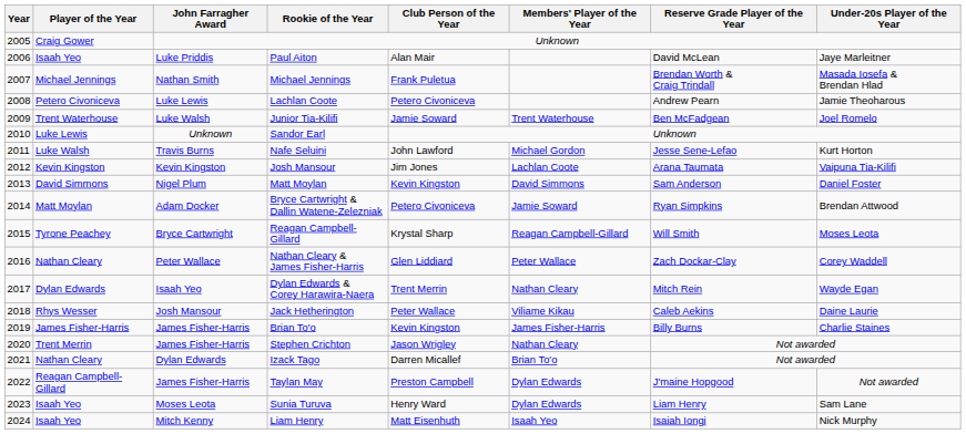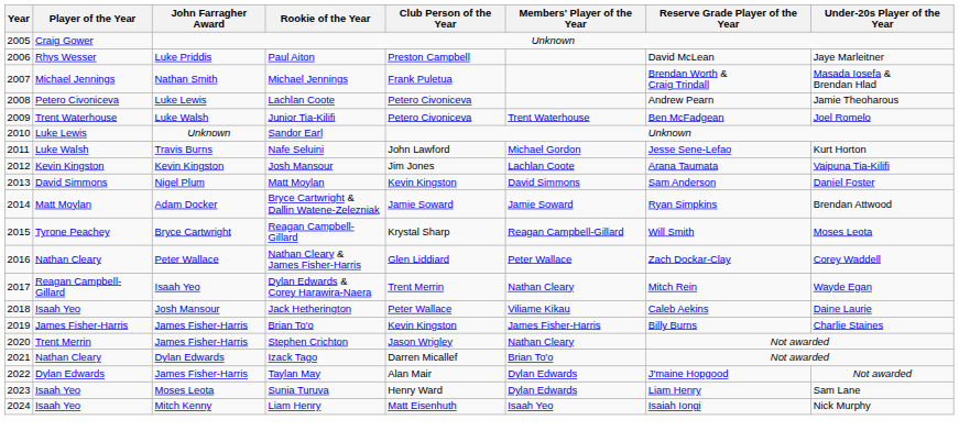 <table class="wikitable" style="font-size:85%;">
 <tr>
 <th>Year</th>
 <th>Player of the Year</th>
 <th><abbr>John Farragher Award</abbr></th>
 <th>Rookie of the Year</th>
 <th>Club Person of the Year</th>
 <th>Members' Player of the Year</th>
 <th>Reserve Grade Player of the Year</th>
 <th>Under-20s Player of the Year</th>
 </tr>
 <tr>
 <td>2005</td>
 <td><a href='#'>Craig Gower</a></td>
 <td style="text-align:center;" colspan="6"><em>Unknown</em></td>
 </tr>
 <tr>
 <td>2006</td>
-<td><a href='#'>Isaah Yeo</a></td>
+<td><a href='#'>Rhys Wesser</a></td>
 <td><a href='#'>Luke Priddis</a></td>
 <td><a href='#'>Paul Aiton</a></td>
-<td>Alan Mair</td>
+<td><a href='#'>Preston Campbell</a></td>
 <td></td>
 <td>David McLean</td>
 <td>Jaye Marleitner</td>
 </tr>
 <tr>
 <td>2007</td>
 <td><a href='#'>Michael Jennings</a></td>
 <td><a href='#'>Nathan Smith</a></td>
 <td><a href='#'>Michael Jennings</a></td>
 <td><a href='#'>Frank Puletua</a></td>
 <td></td>
 <td><a href='#'>Brendan Worth</a> &<br><a href='#'>Craig Trindall</a></td>
 <td><a href='#'>Masada Iosefa</a> &<br>Brendan Hlad</td>
 </tr>
 <tr>
 <td>2008</td>
 <td><a href='#'>Petero Civoniceva</a></td>
 <td><a href='#'>Luke Lewis</a></td>
 <td><a href='#'>Lachlan Coote</a></td>
 <td><a href='#'>Petero Civoniceva</a></td>
 <td></td>
 <td>Andrew Pearn</td>
 <td>Jamie Theoharous</td>
 </tr>
 <tr>
 <td>2009</td>
 <td><a href='#'>Trent Waterhouse</a></td>
 <td><a href='#'>Luke Walsh</a></td>
 <td><a href='#'>Junior Tia-Kilifi</a></td>
-<td><a href='#'>Jamie Soward</a></td>
+<td><a href='#'>Petero Civoniceva</a></td>
 <td><a href='#'>Trent Waterhouse</a></td>
 <td><a href='#'>Ben McFadgean</a></td>
 <td><a href='#'>Joel Romelo</a></td>
 </tr>
 <tr>
 <td>2010</td>
 <td><a href='#'>Luke Lewis</a></td>
 <td style="text-align:center;"><em>Unknown</em></td>
 <td><a href='#'>Sandor Earl</a></td>
 <td style="text-align:center;" colspan="4"><em>Unknown</em></td>
 </tr>
 <tr>
 <td>2011</td>
 <td><a href='#'>Luke Walsh</a></td>
 <td><a href='#'>Travis Burns</a></td>
 <td><a href='#'>Nafe Seluini</a></td>
 <td>John Lawford</td>
 <td><a href='#'>Michael Gordon</a></td>
 <td><a href='#'>Jesse Sene-Lefao</a></td>
 <td>Kurt Horton</td>
 </tr>
 <tr>
 <td>2012</td>
 <td><a href='#'>Kevin Kingston</a></td>
 <td><a href='#'>Kevin Kingston</a></td>
 <td><a href='#'>Josh Mansour</a></td>
 <td>Jim Jones</td>
 <td><a href='#'>Lachlan Coote</a></td>
 <td><a href='#'>Arana Taumata</a></td>
 <td><a href='#'>Vaipuna Tia-Kilifi</a></td>
 </tr>
 <tr>
 <td>2013</td>
 <td><a href='#'>David Simmons</a></td>
 <td><a href='#'>Nigel Plum</a></td>
 <td><a href='#'>Matt Moylan</a></td>
 <td><a href='#'>Kevin Kingston</a></td>
 <td><a href='#'>David Simmons</a></td>
 <td><a href='#'>Sam Anderson</a></td>
 <td><a href='#'>Daniel Foster</a></td>
 </tr>
 <tr>
 <td>2014</td>
 <td><a href='#'>Matt Moylan</a></td>
 <td><a href='#'>Adam Docker</a></td>
 <td><a href='#'>Bryce Cartwright</a> &<br><a href='#'>Dallin Watene-Zelezniak</a></td>
-<td><a href='#'>Petero Civoniceva</a></td>
+<td><a href='#'>Jamie Soward</a></td>
 <td><a href='#'>Jamie Soward</a></td>
 <td><a href='#'>Ryan Simpkins</a></td>
 <td>Brendan Attwood</td>
 </tr>
 <tr>
 <td>2015</td>
 <td><a href='#'>Tyrone Peachey</a></td>
 <td><a href='#'>Bryce Cartwright</a></td>
 <td><a href='#'>Reagan Campbell-Gillard</a></td>
 <td>Krystal Sharp</td>
 <td><a href='#'>Reagan Campbell-Gillard</a></td>
 <td><a href='#'>Will Smith</a></td>
 <td><a href='#'>Moses Leota</a></td>
 </tr>
 <tr>
 <td>2016</td>
 <td><a href='#'>Nathan Cleary</a></td>
 <td><a href='#'>Peter Wallace</a></td>
 <td><a href='#'>Nathan Cleary</a> &<br><a href='#'>James Fisher-Harris</a></td>
 <td><a href='#'>Glen Liddiard</a></td>
 <td><a href='#'>Peter Wallace</a></td>
 <td><a href='#'>Zach Dockar-Clay</a></td>
 <td><a href='#'>Corey Waddell</a></td>
 </tr>
 <tr>
 <td>2017</td>
-<td><a href='#'>Dylan Edwards</a></td>
+<td><a href='#'>Reagan Campbell-Gillard</a></td>
 <td><a href='#'>Isaah Yeo</a></td>
 <td><a href='#'>Dylan Edwards</a> &<br><a href='#'>Corey Harawira-Naera</a></td>
 <td><a href='#'>Trent Merrin</a></td>
 <td><a href='#'>Nathan Cleary</a></td>
 <td><a href='#'>Mitch Rein</a></td>
 <td><a href='#'>Wayde Egan</a></td>
 </tr>
 <tr>
 <td>2018</td>
-<td><a href='#'>Rhys Wesser</a></td>
+<td><a href='#'>Isaah Yeo</a></td>
 <td><a href='#'>Josh Mansour</a></td>
 <td><a href='#'>Jack Hetherington</a></td>
 <td><a href='#'>Peter Wallace</a></td>
 <td><a href='#'>Viliame Kikau</a></td>
 <td><a href='#'>Caleb Aekins</a></td>
 <td><a href='#'>Daine Laurie</a></td>
 </tr>
 <tr>
 <td>2019</td>
 <td><a href='#'>James Fisher-Harris</a></td>
 <td><a href='#'>James Fisher-Harris</a></td>
 <td><a href='#'>Brian To'o</a></td>
 <td><a href='#'>Kevin Kingston</a></td>
 <td><a href='#'>James Fisher-Harris</a></td>
 <td><a href='#'>Billy Burns</a></td>
 <td><a href='#'>Charlie Staines</a></td>
 </tr>
 <tr>
 <td>2020</td>
 <td><a href='#'>Trent Merrin</a></td>
 <td><a href='#'>James Fisher-Harris</a></td>
 <td><a href='#'>Stephen Crichton</a></td>
 <td><a href='#'>Jason Wrigley</a></td>
 <td><a href='#'>Nathan Cleary</a></td>
 <td style="text-align:center;" colspan="2"><em>Not awarded</em></td>
 </tr>
 <tr>
 <td>2021</td>
 <td><a href='#'>Nathan Cleary</a></td>
 <td><a href='#'>Dylan Edwards</a></td>
 <td><a href='#'>Izack Tago</a></td>
 <td>Darren Micallef</td>
 <td><a href='#'>Brian To'o</a></td>
 <td style="text-align:center;" colspan="2"><em>Not awarded</em></td>
 </tr>
 <tr>
 <td>2022</td>
-<td><a href='#'>Reagan Campbell-Gillard</a></td>
+<td><a href='#'>Dylan Edwards</a></td>
 <td><a href='#'>James Fisher-Harris</a></td>
 <td><a href='#'>Taylan May</a></td>
-<td><a href='#'>Preston Campbell</a></td>
+<td>Alan Mair</td>
 <td><a href='#'>Dylan Edwards</a></td>
 <td><a href='#'>J'maine Hopgood</a></td>
 <td style="text-align:center;" colspan="1"><em>Not awarded</em></td>
 </tr>
 <tr>
 <td>2023</td>
 <td><a href='#'>Isaah Yeo</a></td>
 <td><a href='#'>Moses Leota</a></td>
 <td><a href='#'>Sunia Turuva</a></td>
 <td>Henry Ward</td>
 <td><a href='#'>Dylan Edwards</a></td>
 <td><a href='#'>Liam Henry</a></td>
 <td>Sam Lane</td>
 </tr>
 <tr>
 <td>2024</td>
 <td><a href='#'>Isaah Yeo</a></td>
 <td><a href='#'>Mitch Kenny</a></td>
 <td><a href='#'>Liam Henry</a></td>
 <td><a href='#'>Matt Eisenhuth</a></td>
 <td><a href='#'>Isaah Yeo</a></td>
 <td><a href='#'>Isaiah Iongi</a></td>
 <td colspan="1">Nick Murphy</td>
 </tr>
 </table>
